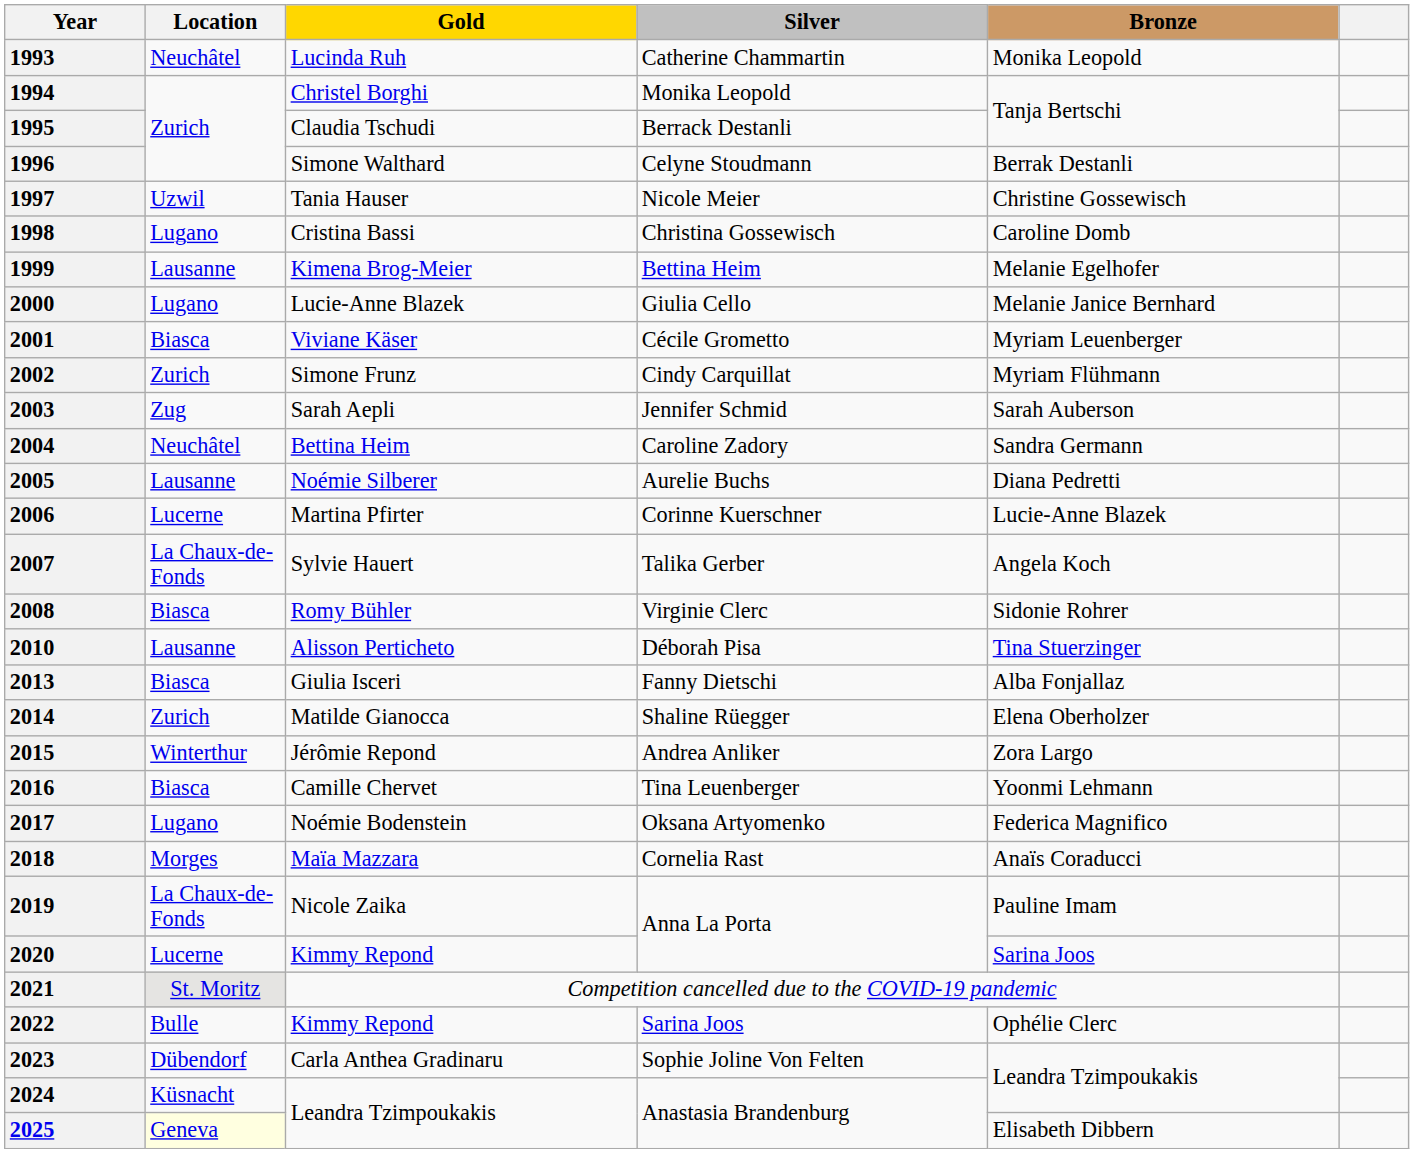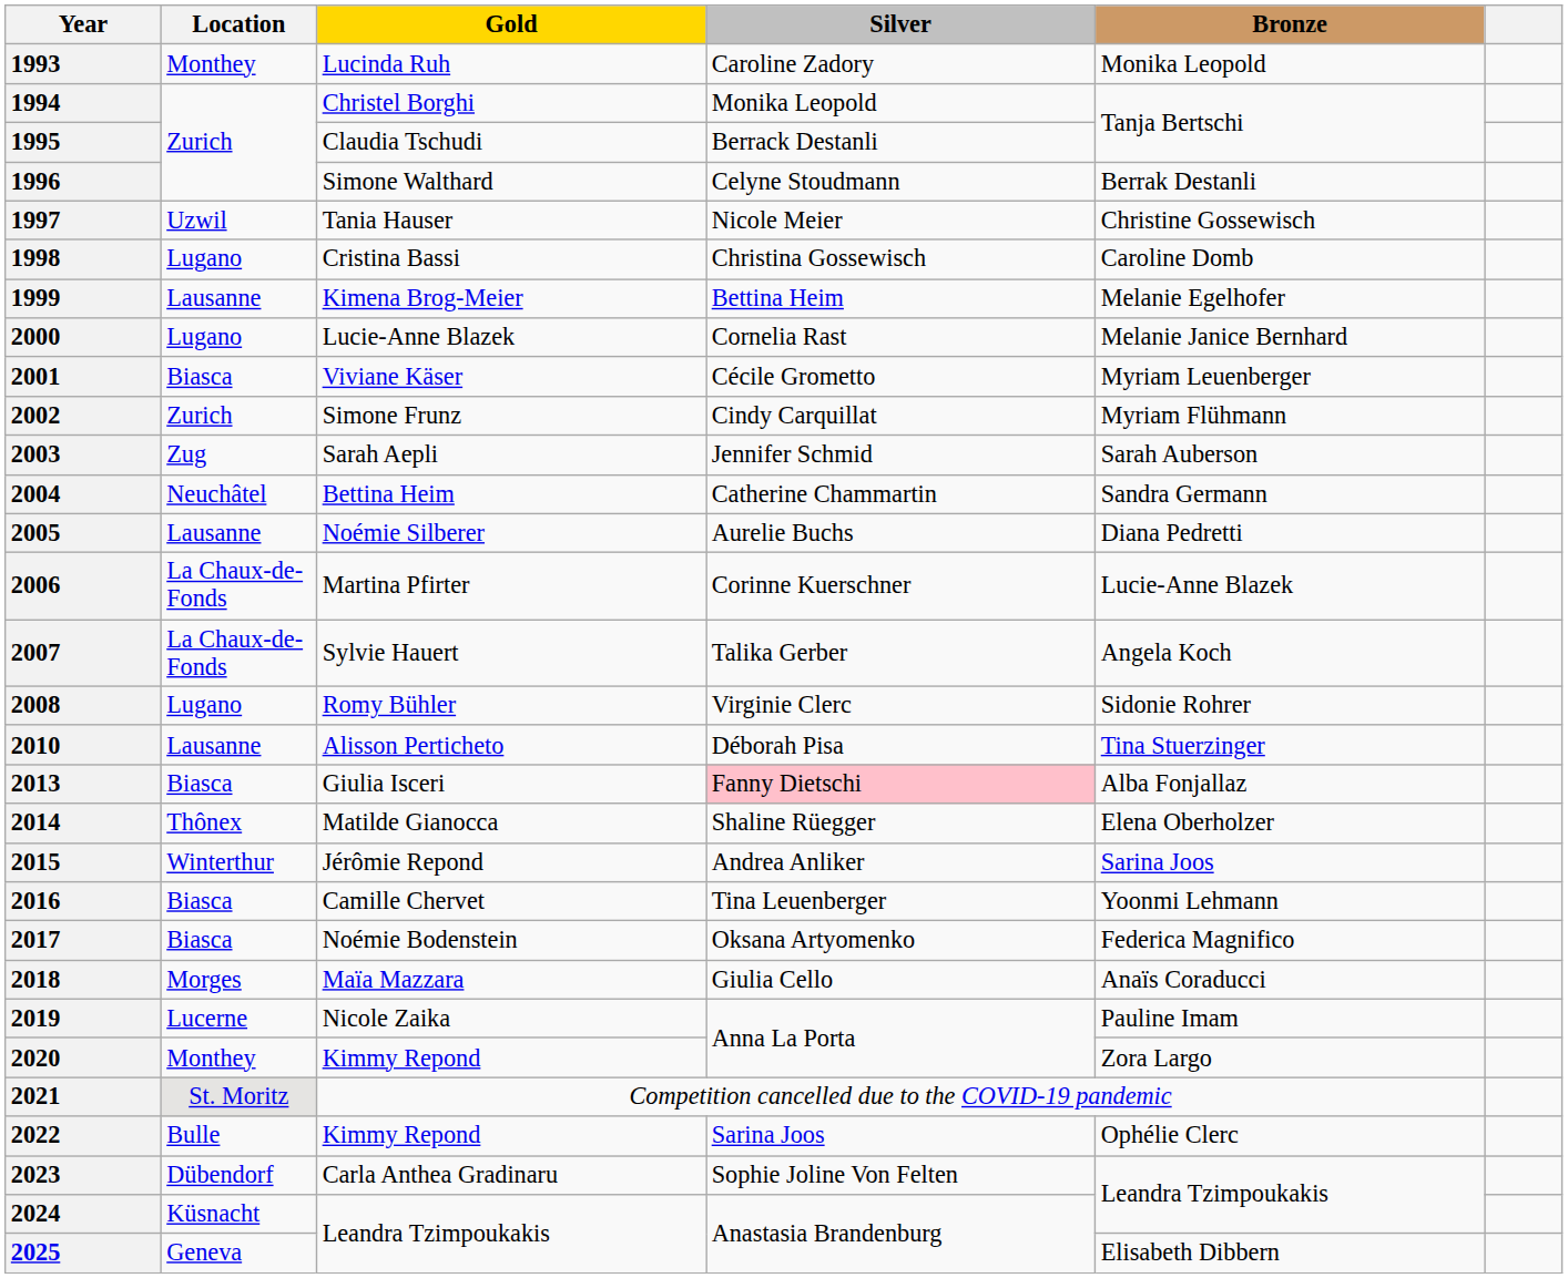 <table class="wikitable unsortable" style="text-align:left; width:80%">
 <tr>
 <th scope="col" style="text-align:center; width:10%">Year</th>
 <th scope="col" style="text-align:center; width:10%">Location</th>
 <td scope="col" style="text-align:center; width:25%; background:gold"><strong>Gold</strong></td>
 <td scope="col" style="text-align:center; width:25%; background:silver"><strong>Silver</strong></td>
 <td scope="col" style="text-align:center; width:25%; background:#c96"><strong>Bronze</strong></td>
 <th scope="col" style="text-align:center; width:5%"></th>
 </tr>
 <tr>
 <th scope="row" style="text-align:left">1993</th>
-<td><a href='#'>Neuchâtel</a></td>
+<td><a href='#'>Monthey</a></td>
 <td><a href='#'>Lucinda Ruh</a></td>
-<td>Catherine Chammartin</td>
+<td>Caroline Zadory</td>
 <td>Monika Leopold</td>
 <td></td>
 </tr>
 <tr>
 <th scope="row" style="text-align:left">1994</th>
 <td rowspan="3"><a href='#'>Zurich</a></td>
 <td><a href='#'>Christel Borghi</a></td>
 <td>Monika Leopold</td>
 <td rowspan="2">Tanja Bertschi</td>
 <td></td>
 </tr>
 <tr>
 <th scope="row" style="text-align:left">1995</th>
 <td>Claudia Tschudi</td>
 <td>Berrack Destanli</td>
 <td></td>
 </tr>
 <tr>
 <th scope="row" style="text-align:left">1996</th>
 <td>Simone Walthard</td>
 <td>Celyne Stoudmann</td>
 <td>Berrak Destanli</td>
 <td></td>
 </tr>
 <tr>
 <th scope="row" style="text-align:left">1997</th>
 <td><a href='#'>Uzwil</a></td>
 <td>Tania Hauser</td>
 <td>Nicole Meier</td>
 <td>Christine Gossewisch</td>
 <td></td>
 </tr>
 <tr>
 <th scope="row" style="text-align:left">1998</th>
 <td><a href='#'>Lugano</a></td>
 <td>Cristina Bassi</td>
 <td>Christina Gossewisch</td>
 <td>Caroline Domb</td>
 <td></td>
 </tr>
 <tr>
 <th scope="row" style="text-align:left">1999</th>
 <td><a href='#'>Lausanne</a></td>
 <td><a href='#'>Kimena Brog-Meier</a></td>
 <td><a href='#'>Bettina Heim</a></td>
 <td>Melanie Egelhofer</td>
 <td></td>
 </tr>
 <tr>
 <th scope="row" style="text-align:left">2000</th>
 <td><a href='#'>Lugano</a></td>
 <td>Lucie-Anne Blazek</td>
-<td>Giulia Cello</td>
+<td>Cornelia Rast</td>
 <td>Melanie Janice Bernhard</td>
 <td></td>
 </tr>
 <tr>
 <th scope="row" style="text-align:left">2001</th>
 <td><a href='#'>Biasca</a></td>
 <td><a href='#'>Viviane Käser</a></td>
 <td>Cécile Grometto</td>
 <td>Myriam Leuenberger</td>
 <td></td>
 </tr>
 <tr>
 <th scope="row" style="text-align:left">2002</th>
 <td><a href='#'>Zurich</a></td>
 <td>Simone Frunz</td>
 <td>Cindy Carquillat</td>
 <td>Myriam Flühmann</td>
 <td></td>
 </tr>
 <tr>
 <th scope="row" style="text-align:left">2003</th>
 <td><a href='#'>Zug</a></td>
 <td>Sarah Aepli</td>
 <td>Jennifer Schmid</td>
 <td>Sarah Auberson</td>
 <td></td>
 </tr>
 <tr>
 <th scope="row" style="text-align:left">2004</th>
 <td><a href='#'>Neuchâtel</a></td>
 <td><a href='#'>Bettina Heim</a></td>
-<td>Caroline Zadory</td>
+<td>Catherine Chammartin</td>
 <td>Sandra Germann</td>
 <td></td>
 </tr>
 <tr>
 <th scope="row" style="text-align:left">2005</th>
 <td><a href='#'>Lausanne</a></td>
 <td><a href='#'>Noémie Silberer</a></td>
 <td>Aurelie Buchs</td>
 <td>Diana Pedretti</td>
 <td></td>
 </tr>
 <tr>
 <th scope="row" style="text-align:left">2006</th>
-<td><a href='#'>Lucerne</a></td>
+<td><a href='#'>La Chaux-de-Fonds</a></td>
 <td>Martina Pfirter</td>
 <td>Corinne Kuerschner</td>
 <td>Lucie-Anne Blazek</td>
 <td></td>
 </tr>
 <tr>
 <th scope="row" style="text-align:left">2007</th>
 <td><a href='#'>La Chaux-de-Fonds</a></td>
 <td>Sylvie Hauert</td>
 <td>Talika Gerber</td>
 <td>Angela Koch</td>
 <td></td>
 </tr>
 <tr>
 <th scope="row" style="text-align:left">2008</th>
-<td><a href='#'>Biasca</a></td>
+<td><a href='#'>Lugano</a></td>
 <td><a href='#'>Romy Bühler</a></td>
 <td>Virginie Clerc</td>
 <td>Sidonie Rohrer</td>
 <td></td>
 </tr>
 <tr>
 <th scope="row" style="text-align:left">2010</th>
 <td><a href='#'>Lausanne</a></td>
 <td><a href='#'>Alisson Perticheto</a></td>
 <td>Déborah Pisa</td>
 <td><a href='#'>Tina Stuerzinger</a></td>
 <td></td>
 </tr>
 <tr>
 <th scope="row" style="text-align:left">2013</th>
 <td><a href='#'>Biasca</a></td>
 <td>Giulia Isceri</td>
-<td>Fanny Dietschi</td>
+<td style="background: pink;">Fanny Dietschi</td>
 <td>Alba Fonjallaz</td>
 <td></td>
 </tr>
 <tr>
 <th scope="row" style="text-align:left">2014</th>
-<td><a href='#'>Zurich</a></td>
+<td><a href='#'>Thônex</a></td>
 <td>Matilde Gianocca</td>
 <td>Shaline Rüegger</td>
 <td>Elena Oberholzer</td>
 <td></td>
 </tr>
 <tr>
 <th scope="row" style="text-align:left">2015</th>
 <td><a href='#'>Winterthur</a></td>
 <td>Jérômie Repond</td>
 <td>Andrea Anliker</td>
-<td>Zora Largo</td>
+<td><a href='#'>Sarina Joos</a></td>
 <td></td>
 </tr>
 <tr>
 <th scope="row" style="text-align:left">2016</th>
 <td><a href='#'>Biasca</a></td>
 <td>Camille Chervet</td>
 <td>Tina Leuenberger</td>
 <td>Yoonmi Lehmann</td>
 <td></td>
 </tr>
 <tr>
 <th scope="row" style="text-align:left">2017</th>
-<td><a href='#'>Lugano</a></td>
+<td><a href='#'>Biasca</a></td>
 <td>Noémie Bodenstein</td>
 <td>Oksana Artyomenko</td>
 <td>Federica Magnifico</td>
 <td></td>
 </tr>
 <tr>
 <th scope="row" style="text-align:left">2018</th>
 <td><a href='#'>Morges</a></td>
 <td><a href='#'>Maïa Mazzara</a></td>
-<td>Cornelia Rast</td>
+<td>Giulia Cello</td>
 <td>Anaïs Coraducci</td>
 <td></td>
 </tr>
 <tr>
 <th scope="row" style="text-align:left">2019</th>
-<td><a href='#'>La Chaux-de-Fonds</a></td>
+<td><a href='#'>Lucerne</a></td>
 <td>Nicole Zaika</td>
 <td rowspan="2">Anna La Porta</td>
 <td>Pauline Imam</td>
 <td></td>
 </tr>
 <tr>
 <th scope="row" style="text-align:left">2020</th>
-<td><a href='#'>Lucerne</a></td>
+<td><a href='#'>Monthey</a></td>
 <td><a href='#'>Kimmy Repond</a></td>
-<td><a href='#'>Sarina Joos</a></td>
+<td>Zora Largo</td>
 <td></td>
 </tr>
 <tr>
 <th scope="row" style="text-align:left">2021</th>
 <td align="center" bgcolor="e5e4e2"><a href='#'>St. Moritz</a></td>
 <td colspan="3" align="center"><em>Competition cancelled due to the <a href='#'>COVID-19 pandemic</a></em></td>
 <td></td>
 </tr>
 <tr>
 <th scope="row" style="text-align:left">2022</th>
 <td><a href='#'>Bulle</a></td>
 <td><a href='#'>Kimmy Repond</a></td>
 <td><a href='#'>Sarina Joos</a></td>
 <td>Ophélie Clerc</td>
 <td></td>
 </tr>
 <tr>
 <th scope="row" style="text-align:left">2023</th>
 <td><a href='#'>Dübendorf</a></td>
 <td>Carla Anthea Gradinaru</td>
 <td>Sophie Joline Von Felten</td>
 <td rowspan="2">Leandra Tzimpoukakis</td>
 <td></td>
 </tr>
 <tr>
 <th scope="row" style="text-align:left">2024</th>
 <td><a href='#'>Küsnacht</a></td>
 <td rowspan="2">Leandra Tzimpoukakis</td>
 <td rowspan="2">Anastasia Brandenburg</td>
 <td></td>
 </tr>
 <tr>
 <th scope="row" style="text-align:left"><a href='#'>2025</a></th>
-<td style="background: lightyellow;"><a href='#'>Geneva</a></td>
+<td><a href='#'>Geneva</a></td>
 <td>Elisabeth Dibbern</td>
 <td></td>
 </tr>
 </table>
